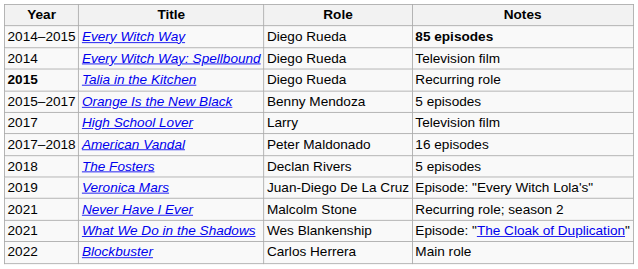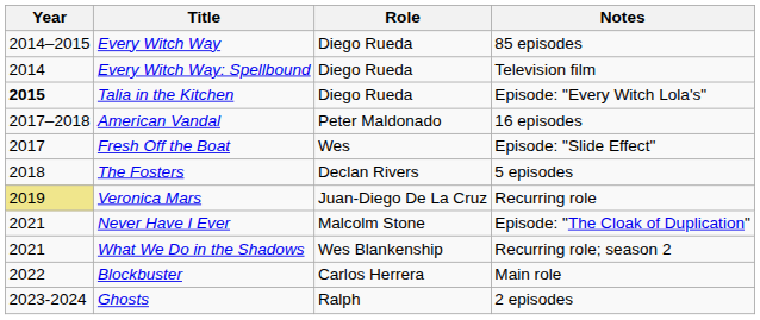 <table class="wikitable sortable">
 <tr>
 <th>Year</th>
 <th>Title</th>
 <th>Role</th>
 <th class="unsortable">Notes</th>
 </tr>
 <tr>
 <td>2014–2015</td>
 <td><em><a href='#'>Every Witch Way</a></em></td>
 <td>Diego Rueda</td>
-<td><strong>85 episodes</strong></td>
+<td>85 episodes</td>
 </tr>
 <tr>
 <td>2014</td>
 <td><em><a href='#'>Every Witch Way: Spellbound</a></em></td>
 <td>Diego Rueda</td>
 <td>Television film</td>
 </tr>
 <tr>
 <td><strong>2015</strong></td>
 <td><em><a href='#'>Talia in the Kitchen</a></em></td>
 <td>Diego Rueda</td>
-<td>Recurring role</td>
-</tr>
-<tr>
-<td>2015–2017</td>
-<td><em><a href='#'>Orange Is the New Black</a></em></td>
-<td>Benny Mendoza</td>
-<td>5 episodes</td>
-</tr>
-<tr>
-<td>2017</td>
-<td><em><a href='#'>High School Lover</a></em></td>
-<td>Larry</td>
-<td>Television film</td>
+<td>Episode: "Every Witch Lola's"</td>
 </tr>
 <tr>
 <td>2017–2018</td>
 <td><em><a href='#'>American Vandal</a></em></td>
 <td>Peter Maldonado</td>
 <td>16 episodes</td>
 </tr>
 <tr>
+<td>2017</td>
+<td><em><a href='#'>Fresh Off the Boat</a></em></td>
+<td>Wes</td>
+<td>Episode: "Slide Effect"</td>
+</tr>
+<tr>
 <td>2018</td>
 <td><em><a href='#'>The Fosters</a></em></td>
 <td>Declan Rivers</td>
 <td>5 episodes</td>
 </tr>
 <tr>
-<td>2019</td>
+<td style="background: khaki;">2019</td>
 <td><em><a href='#'>Veronica Mars</a></em></td>
 <td>Juan-Diego De La Cruz</td>
-<td>Episode: "Every Witch Lola's"</td>
+<td>Recurring role</td>
 </tr>
 <tr>
 <td>2021</td>
 <td><em><a href='#'>Never Have I Ever</a></em></td>
 <td>Malcolm Stone</td>
-<td>Recurring role; season 2</td>
+<td>Episode: "<a href='#'>The Cloak of Duplication</a>"</td>
 </tr>
 <tr>
 <td>2021</td>
 <td><em><a href='#'>What We Do in the Shadows</a></em></td>
 <td>Wes Blankenship</td>
-<td>Episode: "<a href='#'>The Cloak of Duplication</a>"</td>
+<td>Recurring role; season 2</td>
 </tr>
 <tr>
 <td>2022</td>
 <td><em><a href='#'>Blockbuster</a></em></td>
 <td>Carlos Herrera</td>
 <td>Main role</td>
 </tr>
+<tr>
+<td>2023-2024</td>
+<td><em><a href='#'>Ghosts</a></em></td>
+<td>Ralph</td>
+<td>2 episodes</td>
+</tr>
 </table>
